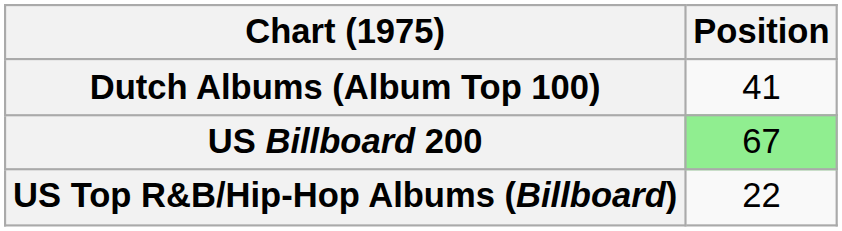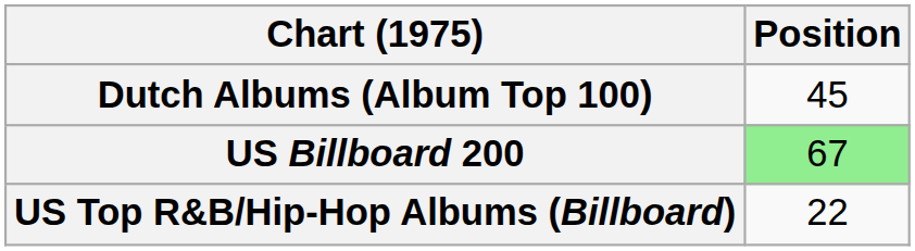 <table class="wikitable sortable plainrowheaders" style="text-align:center">
 <tr>
 <th scope="col">Chart (1975)</th>
 <th scope="col">Position</th>
 </tr>
 <tr>
 <th scope="row">Dutch Albums (Album Top 100)</th>
-<td>41</td>
+<td>45</td>
 </tr>
 <tr>
 <th scope="row">US <em>Billboard</em> 200</th>
 <td style="background: lightgreen;">67</td>
 </tr>
 <tr>
 <th scope="row">US Top R&B/Hip-Hop Albums (<em>Billboard</em>)</th>
 <td>22</td>
 </tr>
 </table>
